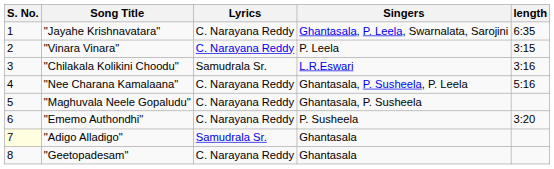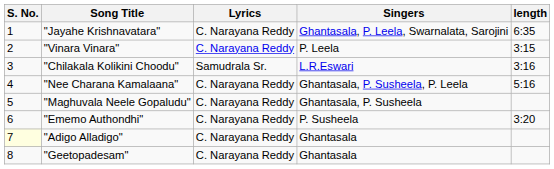 <table class="wikitable">
 <tr>
 <th>S. No.</th>
 <th>Song Title</th>
 <th>Lyrics</th>
 <th>Singers</th>
 <th>length</th>
 </tr>
 <tr>
 <td>1</td>
 <td>"Jayahe Krishnavatara"</td>
 <td>C. Narayana Reddy</td>
 <td><a href='#'>Ghantasala</a>, <a href='#'>P. Leela</a>, Swarnalata, Sarojini</td>
 <td>6:35</td>
 </tr>
 <tr>
 <td>2</td>
 <td>"Vinara Vinara"</td>
 <td><a href='#'>C. Narayana Reddy</a></td>
 <td>P. Leela</td>
 <td>3:15</td>
 </tr>
 <tr>
 <td>3</td>
 <td>"Chilakala Kolikini Choodu"</td>
 <td>Samudrala Sr.</td>
 <td><a href='#'>L.R.Eswari</a></td>
 <td>3:16</td>
 </tr>
 <tr>
 <td>4</td>
 <td>"Nee Charana Kamalaana"</td>
 <td>C. Narayana Reddy</td>
 <td>Ghantasala, <a href='#'>P. Susheela</a>, P. Leela</td>
 <td>5:16</td>
 </tr>
 <tr>
 <td>5</td>
 <td>"Maghuvala Neele Gopaludu"</td>
 <td>C. Narayana Reddy</td>
 <td>Ghantasala, P. Susheela</td>
 <td></td>
 </tr>
 <tr>
 <td>6</td>
 <td>"Ememo Authondhi"</td>
 <td>C. Narayana Reddy</td>
 <td>P. Susheela</td>
 <td>3:20</td>
 </tr>
 <tr>
 <td style="background: lightyellow;">7</td>
 <td>"Adigo Alladigo"</td>
-<td><a href='#'>Samudrala Sr.</a></td>
+<td>C. Narayana Reddy</td>
 <td>Ghantasala</td>
 <td></td>
 </tr>
 <tr>
 <td>8</td>
 <td>"Geetopadesam"</td>
 <td>C. Narayana Reddy</td>
 <td>Ghantasala</td>
 <td></td>
 </tr>
 </table>
